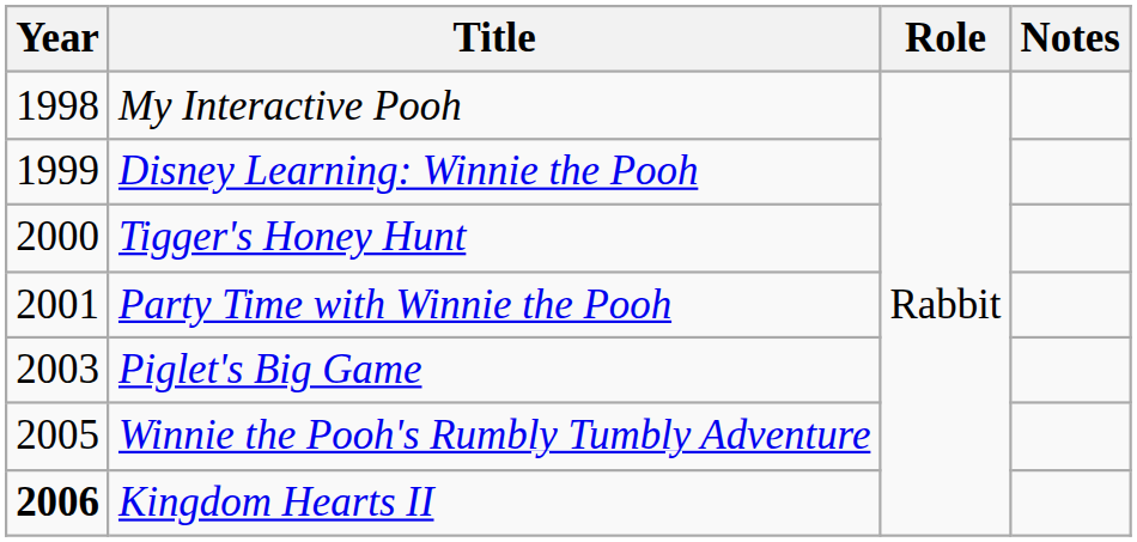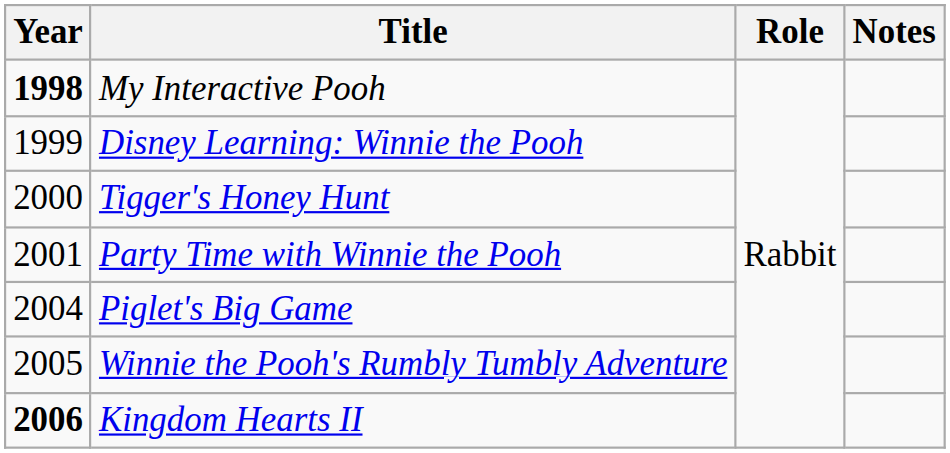 <table class="wikitable sortable">
 <tr>
 <th>Year</th>
 <th>Title</th>
 <th>Role</th>
 <th>Notes</th>
 </tr>
 <tr>
-<td>1998</td>
+<td><strong>1998</strong></td>
 <td><em>My Interactive Pooh</em></td>
 <td rowspan="7">Rabbit</td>
 <td></td>
 </tr>
 <tr>
 <td>1999</td>
 <td><em><a href='#'>Disney Learning: Winnie the Pooh</a></em></td>
 <td></td>
 </tr>
 <tr>
 <td>2000</td>
 <td><em><a href='#'>Tigger's Honey Hunt</a></em></td>
 <td></td>
 </tr>
 <tr>
 <td>2001</td>
 <td><em><a href='#'>Party Time with Winnie the Pooh</a></em></td>
 <td></td>
 </tr>
 <tr>
-<td>2003</td>
+<td>2004</td>
 <td><em><a href='#'>Piglet's Big Game</a></em></td>
 <td></td>
 </tr>
 <tr>
 <td>2005</td>
 <td><em><a href='#'>Winnie the Pooh's Rumbly Tumbly Adventure</a></em></td>
 <td></td>
 </tr>
 <tr>
 <td><strong>2006</strong></td>
 <td><em><a href='#'>Kingdom Hearts II</a></em></td>
 <td></td>
 </tr>
 </table>
